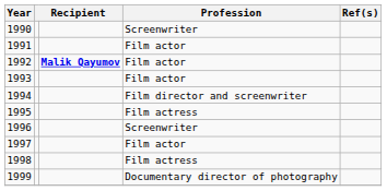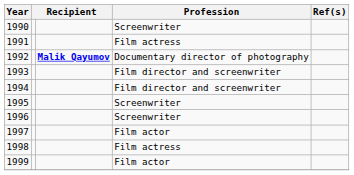 <table class="wikitable sortable">
 <tr>
 <th scope="col">Year</th>
 <th colspan="2">Recipient</th>
 <th scope="col">Profession</th>
 <th scope="col" class="unsortable">Ref(s)</th>
 </tr>
 <tr>
 <td>1990</td>
 <td data-sort-value="Gabrilovich"></td>
 <td></td>
 <td>Screenwriter</td>
 <td></td>
 </tr>
 <tr>
 <td>1991</td>
 <td></td>
 <td></td>
-<td>Film actor</td>
+<td>Film actress</td>
 <td></td>
 </tr>
 <tr>
 <td>1992</td>
 <td data-sort-value="Qayumov"></td>
 <td><strong><a href='#'>Malik Qayumov</a></strong></td>
-<td>Film actor</td>
+<td>Documentary director of photography</td>
 <td></td>
 </tr>
 <tr>
 <td>1993</td>
 <td data-sort-value="Kheifits"></td>
 <td></td>
-<td>Film actor</td>
+<td>Film director and screenwriter</td>
 <td></td>
 </tr>
 <tr>
 <td>1994</td>
 <td></td>
 <td></td>
 <td>Film director and screenwriter</td>
 <td></td>
 </tr>
 <tr>
 <td>1995</td>
 <td></td>
 <td></td>
-<td>Film actress</td>
+<td>Screenwriter</td>
 <td></td>
 </tr>
 <tr>
 <td>1996</td>
 <td data-sort-value="Frid"></td>
 <td></td>
 <td>Screenwriter</td>
 <td></td>
 </tr>
 <tr>
 <td>1997</td>
 <td data-sort-value="Zhzhonov"></td>
 <td></td>
 <td>Film actor</td>
 <td></td>
 </tr>
 <tr>
 <td>1998</td>
 <td></td>
 <td></td>
 <td>Film actress</td>
 <td></td>
 </tr>
 <tr>
 <td>1999</td>
 <td></td>
 <td></td>
-<td>Documentary director of photography</td>
+<td>Film actor</td>
 <td></td>
 </tr>
 <tr>
 </tr>
 </table>
